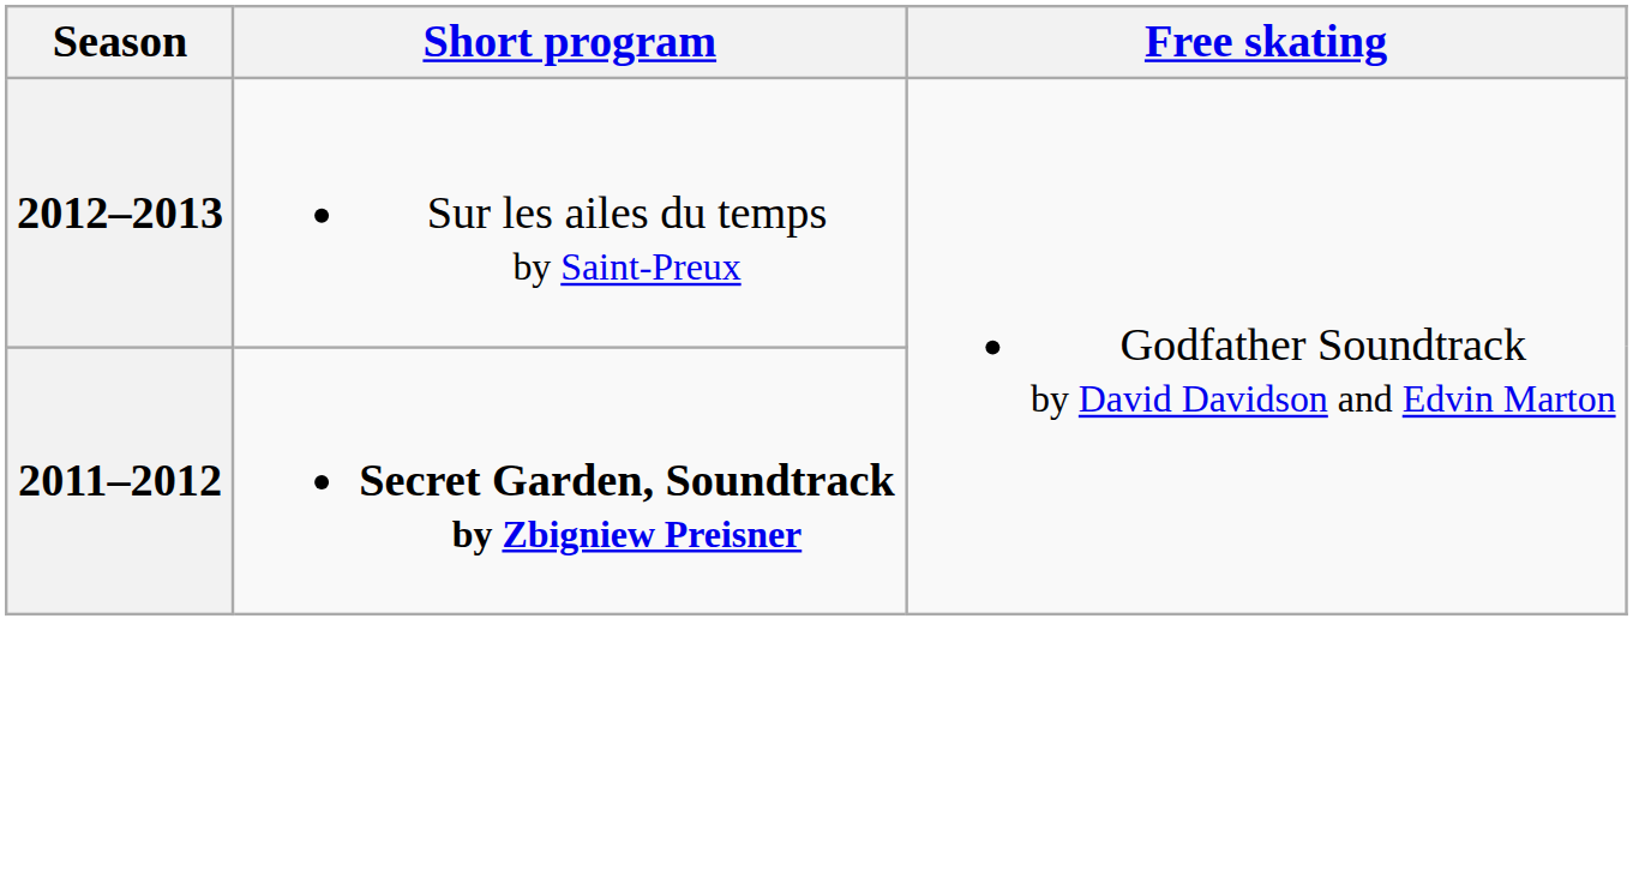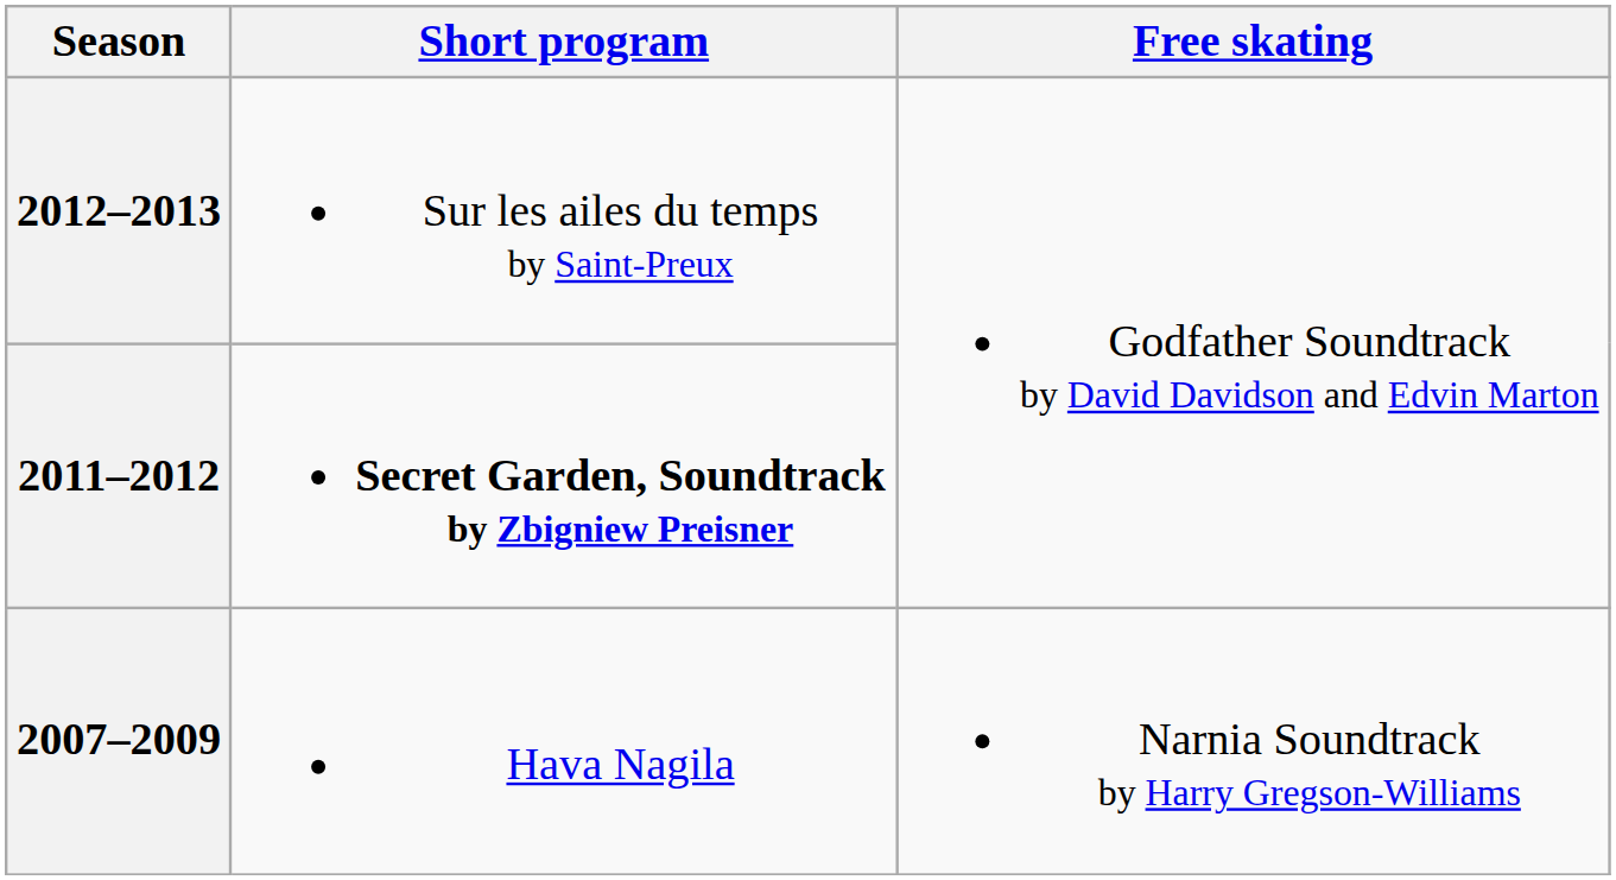 <table class=wikitable style=text-align:center>
 <tr>
 <th>Season</th>
 <th><a href='#'>Short program</a></th>
 <th><a href='#'>Free skating</a></th>
 </tr>
 <tr>
 <th>2012–2013 <br></th>
 <td><br><ul><li>Sur les ailes du temps  <br><small> by <a href='#'>Saint-Preux</a> </small></li></ul></td>
 <td rowspan=2><br><ul><li>Godfather Soundtrack <br><small> by <a href='#'>David Davidson</a> and <a href='#'>Edvin Marton</a> </small></li></ul></td>
 </tr>
 <tr>
 <th>2011–2012 <br></th>
 <td><strong><br><ul><li>Secret Garden, Soundtrack <br><small> by <a href='#'>Zbigniew Preisner</a> </small></li></ul></strong></td>
 </tr>
+<tr>
+<th>2007–2009 <br></th>
+<td><br><ul><li><a href='#'>Hava Nagila</a></li></ul></td>
+<td><br><ul><li>Narnia Soundtrack <br><small> by <a href='#'>Harry Gregson-Williams</a> </small></li></ul></td>
+</tr>
 </table>
